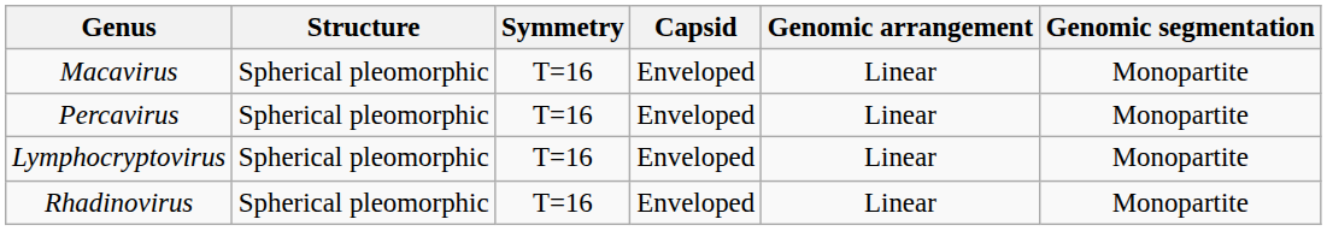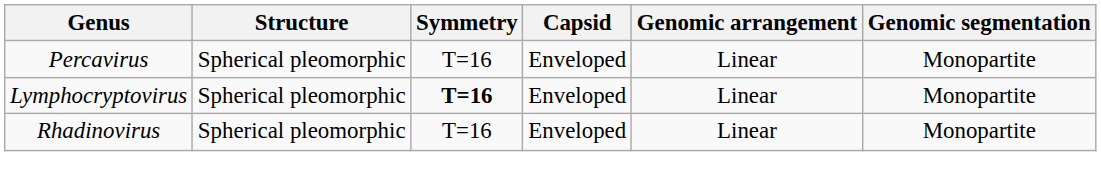 <table class="wikitable sortable" style="text-align:center">
 <tr>
 <th>Genus</th>
 <th>Structure</th>
 <th>Symmetry</th>
 <th>Capsid</th>
 <th>Genomic arrangement</th>
 <th>Genomic segmentation</th>
-</tr>
-<tr>
-<td><em>Macavirus</em></td>
-<td>Spherical pleomorphic</td>
-<td>T=16</td>
-<td>Enveloped</td>
-<td>Linear</td>
-<td>Monopartite</td>
 </tr>
 <tr>
 <td><em>Percavirus</em></td>
 <td>Spherical pleomorphic</td>
 <td>T=16</td>
 <td>Enveloped</td>
 <td>Linear</td>
 <td>Monopartite</td>
 </tr>
 <tr>
 <td><em>Lymphocryptovirus</em></td>
 <td>Spherical pleomorphic</td>
-<td>T=16</td>
+<td><strong>T=16</strong></td>
 <td>Enveloped</td>
 <td>Linear</td>
 <td>Monopartite</td>
 </tr>
 <tr>
 <td><em>Rhadinovirus</em></td>
 <td>Spherical pleomorphic</td>
 <td>T=16</td>
 <td>Enveloped</td>
 <td>Linear</td>
 <td>Monopartite</td>
 </tr>
 </table>
